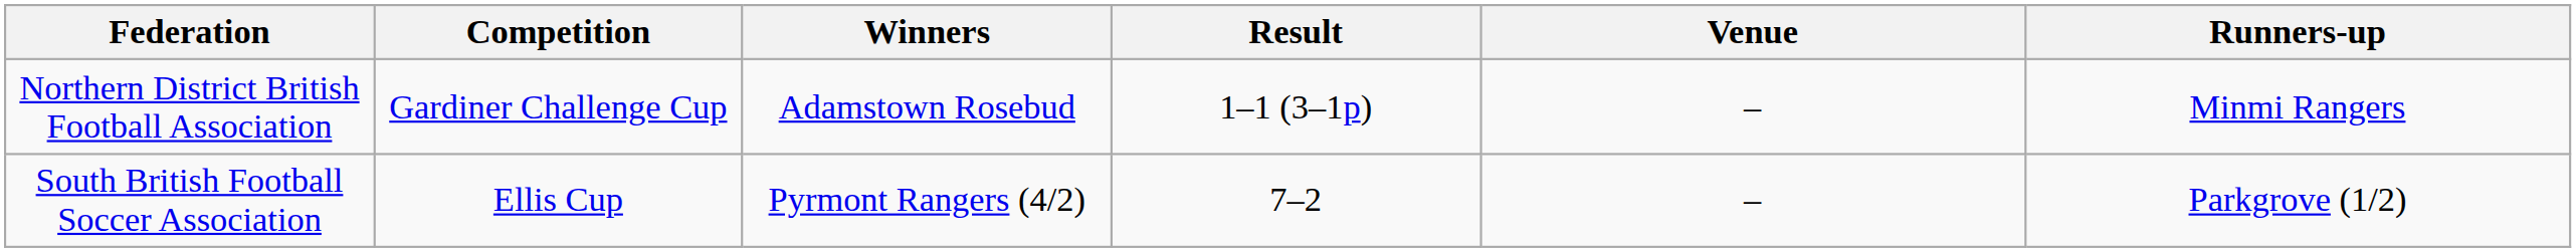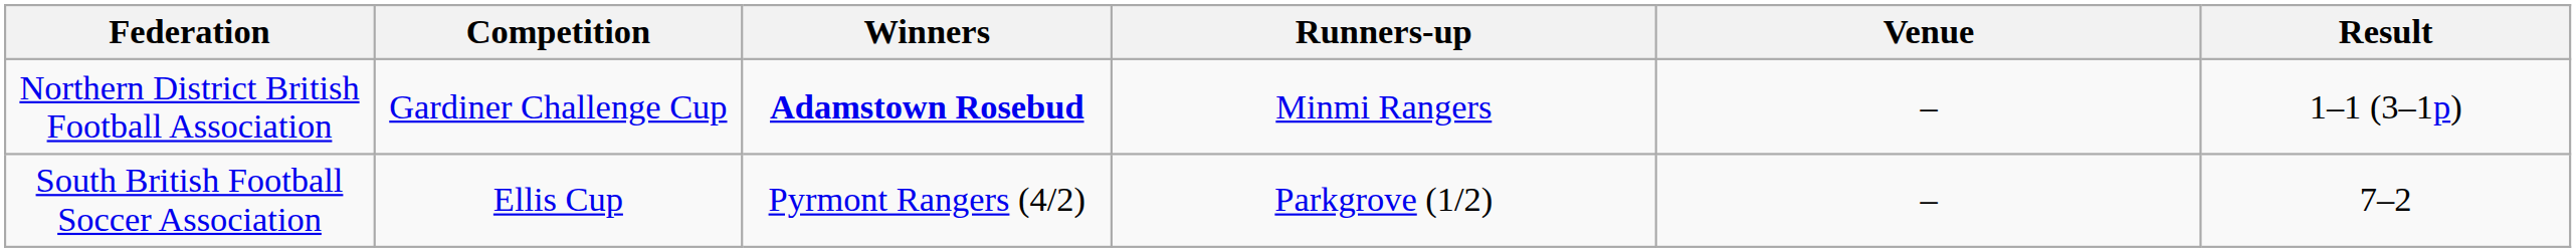 <table class="wikitable" width="75%">
 <tr>
 <th style="width:10em">Federation</th>
 <th style="width:10em">Competition</th>
 <th style="width:10em">Winners</th>
+<th style="width:15em">Runners-up</th>
+<th style="width:15em">Venue</th>
 <th style="width:10em">Result</th>
-<th style="width:15em">Venue</th>
-<th style="width:15em">Runners-up</th>
 </tr>
 <tr>
 <td align="center"><a href='#'>Northern District British Football Association</a></td>
 <td align="center"><a href='#'>Gardiner Challenge Cup</a></td>
-<td align="center"><a href='#'>Adamstown Rosebud</a></td>
+<td align="center"><strong><a href='#'>Adamstown Rosebud</a></strong></td>
+<td align="center"><a href='#'>Minmi Rangers</a></td>
+<td align="center">–</td>
 <td align="center">1–1 (3–1<a href='#'>p</a>)</td>
-<td align="center">–</td>
-<td align="center"><a href='#'>Minmi Rangers</a></td>
 </tr>
 <tr>
 <td align="center"><a href='#'>South British Football Soccer Association</a></td>
 <td align="center"><a href='#'>Ellis Cup</a></td>
 <td align="center"><a href='#'>Pyrmont Rangers</a> (4/2)</td>
+<td align="center"><a href='#'>Parkgrove</a> (1/2)</td>
+<td align="center">–</td>
 <td align="center">7–2</td>
-<td align="center">–</td>
-<td align="center"><a href='#'>Parkgrove</a> (1/2)</td>
 </tr>
 </table>
